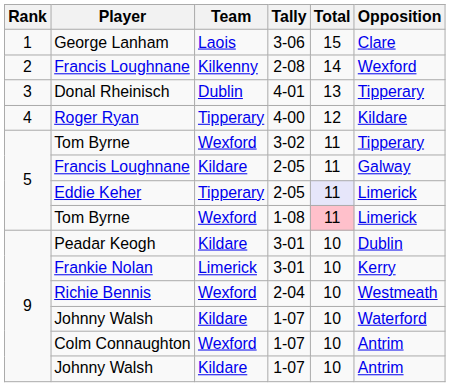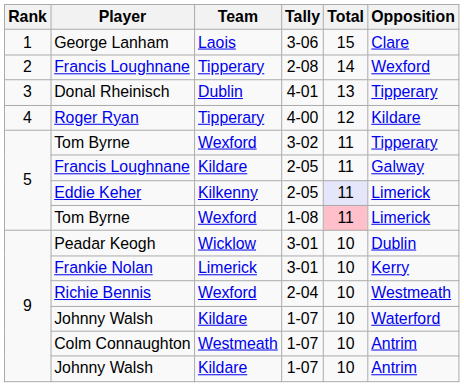 <table class="wikitable">
 <tr>
 <th>Rank</th>
 <th>Player</th>
 <th>Team</th>
 <th>Tally</th>
 <th>Total</th>
 <th>Opposition</th>
 </tr>
 <tr>
 <td rowspan=1 align=center>1</td>
 <td>George Lanham</td>
 <td><a href='#'>Laois</a></td>
 <td align=center>3-06</td>
 <td align=center>15</td>
 <td><a href='#'>Clare</a></td>
 </tr>
 <tr>
 <td rowspan=1 align=center>2</td>
 <td><a href='#'>Francis Loughnane</a></td>
-<td><a href='#'>Kilkenny</a></td>
+<td><a href='#'>Tipperary</a></td>
 <td align=center>2-08</td>
 <td align=center>14</td>
 <td><a href='#'>Wexford</a></td>
 </tr>
 <tr>
 <td rowspan=1 align=center>3</td>
 <td>Donal Rheinisch</td>
 <td><a href='#'>Dublin</a></td>
 <td align=center>4-01</td>
 <td align=center>13</td>
 <td><a href='#'>Tipperary</a></td>
 </tr>
 <tr>
 <td rowspan=1 align=center>4</td>
 <td><a href='#'>Roger Ryan</a></td>
 <td><a href='#'>Tipperary</a></td>
 <td align=center>4-00</td>
 <td align=center>12</td>
 <td><a href='#'>Kildare</a></td>
 </tr>
 <tr>
 <td rowspan=4 align=center>5</td>
 <td>Tom Byrne</td>
 <td><a href='#'>Wexford</a></td>
 <td align=center>3-02</td>
 <td align=center>11</td>
 <td><a href='#'>Tipperary</a></td>
 </tr>
 <tr>
 <td><a href='#'>Francis Loughnane</a></td>
 <td><a href='#'>Kildare</a></td>
 <td align=center>2-05</td>
 <td align=center>11</td>
 <td><a href='#'>Galway</a></td>
 </tr>
 <tr>
 <td><a href='#'>Eddie Keher</a></td>
-<td><a href='#'>Tipperary</a></td>
+<td><a href='#'>Kilkenny</a></td>
 <td align=center>2-05</td>
 <td align=center style="background: lavender;">11</td>
 <td><a href='#'>Limerick</a></td>
 </tr>
 <tr>
 <td>Tom Byrne</td>
 <td><a href='#'>Wexford</a></td>
 <td align=center>1-08</td>
 <td align=center style="background: pink;">11</td>
 <td><a href='#'>Limerick</a></td>
 </tr>
 <tr>
 <td rowspan=6 align=center>9</td>
 <td>Peadar Keogh</td>
-<td><a href='#'>Kildare</a></td>
+<td><a href='#'>Wicklow</a></td>
 <td align=center>3-01</td>
 <td align=center>10</td>
 <td><a href='#'>Dublin</a></td>
 </tr>
 <tr>
 <td><a href='#'>Frankie Nolan</a></td>
 <td><a href='#'>Limerick</a></td>
 <td align=center>3-01</td>
 <td align=center>10</td>
 <td><a href='#'>Kerry</a></td>
 </tr>
 <tr>
 <td><a href='#'>Richie Bennis</a></td>
 <td><a href='#'>Wexford</a></td>
 <td align=center>2-04</td>
 <td align=center>10</td>
 <td><a href='#'>Westmeath</a></td>
 </tr>
 <tr>
 <td>Johnny Walsh</td>
 <td><a href='#'>Kildare</a></td>
 <td align=center>1-07</td>
 <td align=center>10</td>
 <td><a href='#'>Waterford</a></td>
 </tr>
 <tr>
 <td>Colm Connaughton</td>
-<td><a href='#'>Wexford</a></td>
+<td><a href='#'>Westmeath</a></td>
 <td align=center>1-07</td>
 <td align=center>10</td>
 <td><a href='#'>Antrim</a></td>
 </tr>
 <tr>
 <td>Johnny Walsh</td>
 <td><a href='#'>Kildare</a></td>
 <td align=center>1-07</td>
 <td align=center>10</td>
 <td><a href='#'>Antrim</a></td>
 </tr>
 </table>
